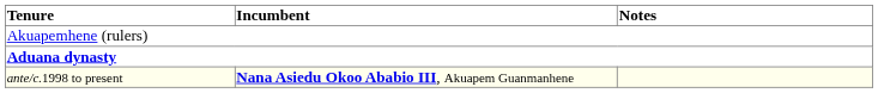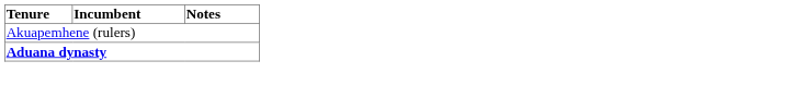 <table border=1 style="border-collapse: collapse">
 <tr align=left>
 <th width="18%">Tenure</th>
 <th width="30%">Incumbent</th>
 <th width="20%">Notes</th>
 </tr>
 <tr valign=top>
 <td colspan="3"><a href='#'>Akuapemhene</a> (rulers)</td>
 </tr>
 <tr valign=top>
 <td colspan="3"><strong><a href='#'>Aduana dynasty</a></strong></td>
 </tr>
-<tr valign=top bgcolor="#ffffec">
-<td><small><em>ante/c.</em>1998 to present</small></td>
-<td><strong><a href='#'>Nana Asiedu Okoo Ababio III</a></strong>, <small>Akuapem Guanmanhene</small></td>
-<td></td>
-</tr>
 </table>
